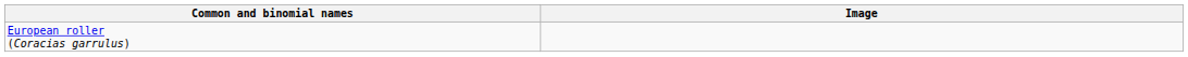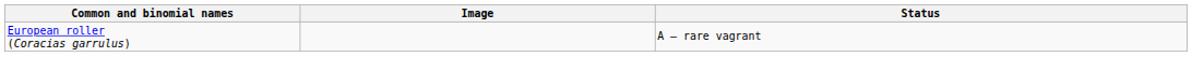 <table width=90% class="wikitable">
 <tr>
 <th width=25%>Common and binomial names</th>
 <th width=30%>Image</th>
+<th width=45%>Status</th>
 </tr>
 <tr>
 <td><a href='#'>European roller</a><br>(<em>Coracias garrulus</em>)</td>
 <td></td>
+<td>A – rare vagrant</td>
 </tr>
 </table>
